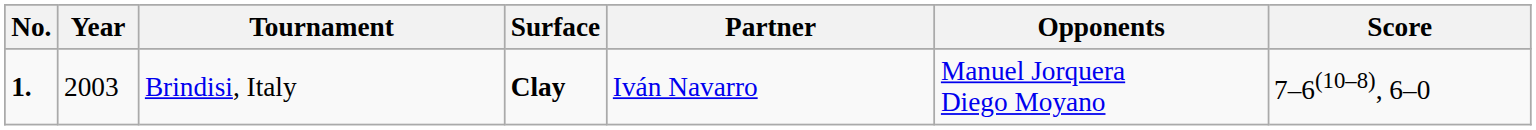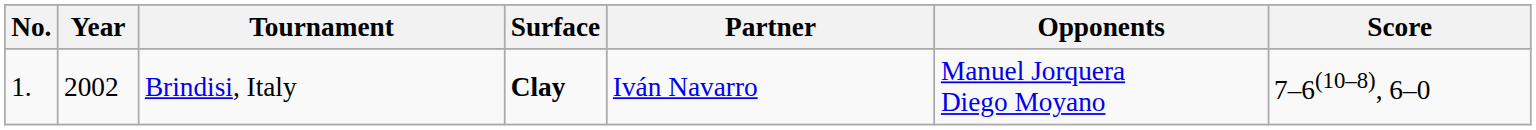 <table class="sortable wikitable" style=font-size:97%>
 <tr>
 <th style="width:20px" class="unsortable">No.</th>
 <th style="width:40px">Year</th>
 <th style="width:220px">Tournament</th>
 <th style="width:50px">Surface</th>
 <th style="width:200px">Partner</th>
 <th style="width:200px">Opponents</th>
 <th style="width:160px" class="unsortable">Score</th>
 </tr>
 <tr>
-<td><strong>1.</strong></td>
-<td>2003</td>
+<td>1.</td>
+<td>2002</td>
 <td><a href='#'>Brindisi</a>, Italy</td>
 <td><strong>Clay</strong></td>
 <td> <a href='#'>Iván Navarro</a></td>
 <td> <a href='#'>Manuel Jorquera</a><br> <a href='#'>Diego Moyano</a></td>
 <td>7–6<sup>(10–8)</sup>, 6–0</td>
 </tr>
 </table>
